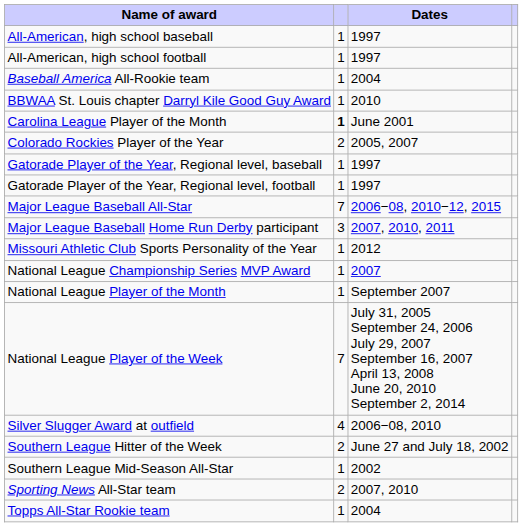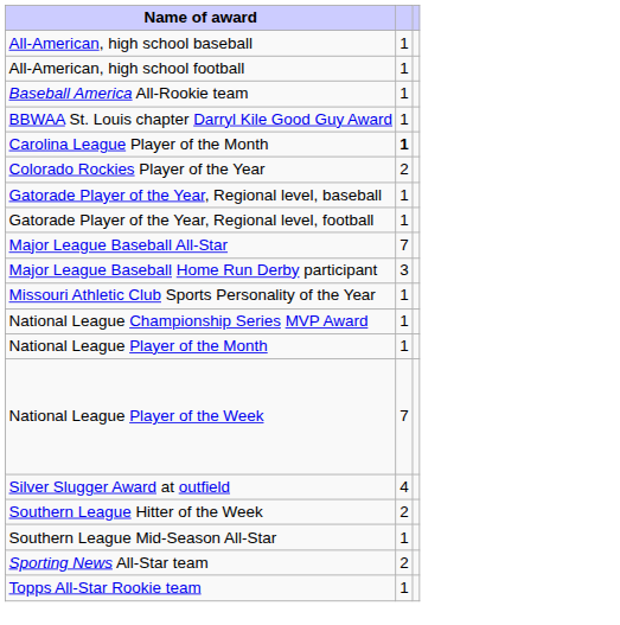 <table class="wikitable">
 <tr>
 <th style="background:#ccf;">Name of award</th>
 <th style="background:#ccf;"></th>
-<th style="background:#ccf;">Dates</th>
 <th style="background:#ccf;"></th>
 </tr>
 <tr>
 <td><a href='#'>All-American</a>, high school baseball</td>
 <td style="text-align:center;">1</td>
-<td>1997</td>
 <td></td>
 </tr>
 <tr>
 <td>All-American, high school football</td>
 <td style="text-align:center;">1</td>
-<td>1997</td>
 <td></td>
 </tr>
 <tr>
 <td><em><a href='#'>Baseball America</a></em> All-Rookie team</td>
 <td style="text-align:center;">1</td>
-<td>2004</td>
 <td></td>
 </tr>
 <tr>
 <td><a href='#'>BBWAA</a> St. Louis chapter <a href='#'>Darryl Kile Good Guy Award</a></td>
 <td style="text-align:center;">1</td>
-<td>2010</td>
 <td></td>
 </tr>
 <tr>
 <td><a href='#'>Carolina League</a> Player of the Month</td>
 <td style="text-align:center;"><strong>1</strong></td>
-<td>June 2001</td>
 <td></td>
 </tr>
 <tr>
 <td><a href='#'>Colorado Rockies</a> Player of the Year</td>
 <td style="text-align:center;">2</td>
-<td>2005, 2007</td>
 <td></td>
 </tr>
 <tr>
 <td><a href='#'>Gatorade Player of the Year</a>, Regional level, baseball</td>
 <td style="text-align:center;">1</td>
-<td>1997</td>
 <td></td>
 </tr>
 <tr>
 <td>Gatorade Player of the Year, Regional level, football</td>
 <td style="text-align:center;">1</td>
-<td>1997</td>
 <td></td>
 </tr>
 <tr>
 <td><a href='#'>Major League Baseball All-Star</a></td>
 <td style="text-align:center;">7</td>
-<td><a href='#'>2006</a>−<a href='#'>08</a>, <a href='#'>2010</a>−<a href='#'>12</a>, <a href='#'>2015</a></td>
 <td></td>
 </tr>
 <tr>
 <td><a href='#'>Major League Baseball</a> <a href='#'>Home Run Derby</a> participant</td>
 <td style="text-align:center;">3</td>
-<td><a href='#'>2007</a>, <a href='#'>2010</a>, <a href='#'>2011</a></td>
 <td></td>
 </tr>
 <tr>
 <td><a href='#'>Missouri Athletic Club</a> Sports Personality of the Year</td>
 <td style="text-align:center;">1</td>
-<td>2012</td>
 <td></td>
 </tr>
 <tr>
 <td>National League <a href='#'>Championship Series</a> <a href='#'>MVP Award</a></td>
 <td style="text-align:center;">1</td>
-<td><a href='#'>2007</a></td>
 <td></td>
 </tr>
 <tr>
 <td>National League <a href='#'>Player of the Month</a></td>
 <td style="text-align:center;">1</td>
-<td>September 2007</td>
 <td></td>
 </tr>
 <tr>
 <td>National League <a href='#'>Player of the Week</a></td>
 <td style="text-align:center;">7</td>
-<td>July 31, 2005<br> September 24, 2006<br> July 29, 2007<br> September 16, 2007<br> April 13, 2008<br> June 20, 2010<br> September 2, 2014</td>
 <td><br><br><br><br><br><br></td>
 </tr>
 <tr>
 <td><a href='#'>Silver Slugger Award</a> at <a href='#'>outfield</a></td>
 <td style="text-align:center;">4</td>
-<td>2006−08, 2010</td>
 <td></td>
 </tr>
 <tr>
 <td><a href='#'>Southern League</a> Hitter of the Week</td>
 <td style="text-align:center;">2</td>
-<td>June 27 and July 18, 2002</td>
 <td></td>
 </tr>
 <tr>
 <td>Southern League Mid-Season All-Star</td>
 <td style="text-align:center;">1</td>
-<td>2002</td>
 <td></td>
 </tr>
 <tr>
 <td><em><a href='#'>Sporting News</a></em> All-Star team</td>
 <td style="text-align:center;">2</td>
-<td>2007, 2010</td>
 <td></td>
 </tr>
 <tr>
 <td><a href='#'>Topps All-Star Rookie team</a></td>
 <td style="text-align:center;">1</td>
-<td>2004</td>
 <td></td>
 </tr>
 </table>
